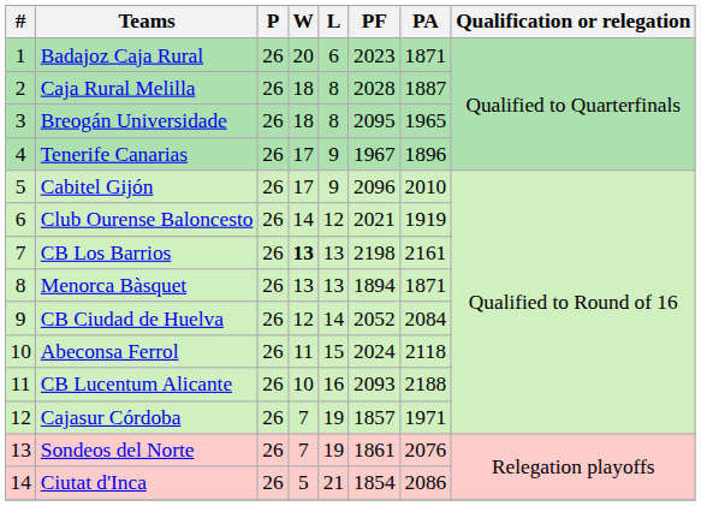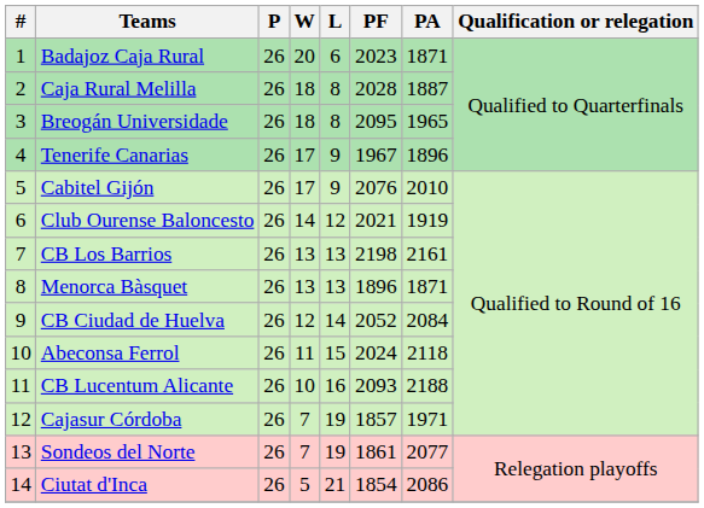 <table class="wikitable" style="text-align: center;">
 <tr>
 <th>#</th>
 <th>Teams</th>
 <th>P</th>
 <th>W</th>
 <th>L</th>
 <th>PF</th>
 <th>PA</th>
 <th>Qualification or relegation</th>
 </tr>
 <tr style="background:#ACE1AF;">
 <td>1</td>
 <td align=left><a href='#'>Badajoz Caja Rural</a></td>
 <td>26</td>
 <td>20</td>
 <td>6</td>
 <td>2023</td>
 <td>1871</td>
 <td rowspan=4>Qualified to Quarterfinals</td>
 </tr>
 <tr style="background:#ACE1AF;">
 <td>2</td>
 <td align=left><a href='#'>Caja Rural Melilla</a></td>
 <td>26</td>
 <td>18</td>
 <td>8</td>
 <td>2028</td>
 <td>1887</td>
 </tr>
 <tr style="background:#ACE1AF;">
 <td>3</td>
 <td align=left><a href='#'>Breogán Universidade</a></td>
 <td>26</td>
 <td>18</td>
 <td>8</td>
 <td>2095</td>
 <td>1965</td>
 </tr>
 <tr style="background:#ACE1AF;">
 <td>4</td>
 <td align=left><a href='#'>Tenerife Canarias</a></td>
 <td>26</td>
 <td>17</td>
 <td>9</td>
 <td>1967</td>
 <td>1896</td>
 </tr>
 <tr style="background:#D0F0C0;">
 <td>5</td>
 <td align=left><a href='#'>Cabitel Gijón</a></td>
 <td>26</td>
 <td>17</td>
 <td>9</td>
-<td>2096</td>
+<td>2076</td>
 <td>2010</td>
 <td rowspan=8>Qualified to Round of 16</td>
 </tr>
 <tr style="background:#D0F0C0;">
 <td>6</td>
 <td align=left><a href='#'>Club Ourense Baloncesto</a></td>
 <td>26</td>
 <td>14</td>
 <td>12</td>
 <td>2021</td>
 <td>1919</td>
 </tr>
 <tr style="background:#D0F0C0;">
 <td>7</td>
 <td align=left><a href='#'>CB Los Barrios</a></td>
 <td>26</td>
-<td><strong>13</strong></td>
+<td>13</td>
 <td>13</td>
 <td>2198</td>
 <td>2161</td>
 </tr>
 <tr style="background:#D0F0C0;">
 <td>8</td>
 <td align=left><a href='#'>Menorca Bàsquet</a></td>
 <td>26</td>
 <td>13</td>
 <td>13</td>
-<td>1894</td>
+<td>1896</td>
 <td>1871</td>
 </tr>
 <tr style="background:#D0F0C0;">
 <td>9</td>
 <td align=left><a href='#'>CB Ciudad de Huelva</a></td>
 <td>26</td>
 <td>12</td>
 <td>14</td>
 <td>2052</td>
 <td>2084</td>
 </tr>
 <tr style="background:#D0F0C0;">
 <td>10</td>
 <td align=left><a href='#'>Abeconsa Ferrol</a></td>
 <td>26</td>
 <td>11</td>
 <td>15</td>
 <td>2024</td>
 <td>2118</td>
 </tr>
 <tr style="background:#D0F0C0;">
 <td>11</td>
 <td align=left><a href='#'>CB Lucentum Alicante</a></td>
 <td>26</td>
 <td>10</td>
 <td>16</td>
 <td>2093</td>
 <td>2188</td>
 </tr>
 <tr style="background:#D0F0C0;">
 <td>12</td>
 <td align=left><a href='#'>Cajasur Córdoba</a></td>
 <td>26</td>
 <td>7</td>
 <td>19</td>
 <td>1857</td>
 <td>1971</td>
 </tr>
 <tr bgcolor=FFCCCC>
 <td>13</td>
 <td align=left><a href='#'>Sondeos del Norte</a></td>
 <td>26</td>
 <td>7</td>
 <td>19</td>
 <td>1861</td>
-<td>2076</td>
+<td>2077</td>
 <td rowspan=2 align="center">Relegation playoffs</td>
 </tr>
 <tr bgcolor=FFCCCC>
 <td>14</td>
 <td align=left><a href='#'>Ciutat d'Inca</a></td>
 <td>26</td>
 <td>5</td>
 <td>21</td>
 <td>1854</td>
 <td>2086</td>
 </tr>
 <tr>
 </tr>
 </table>
